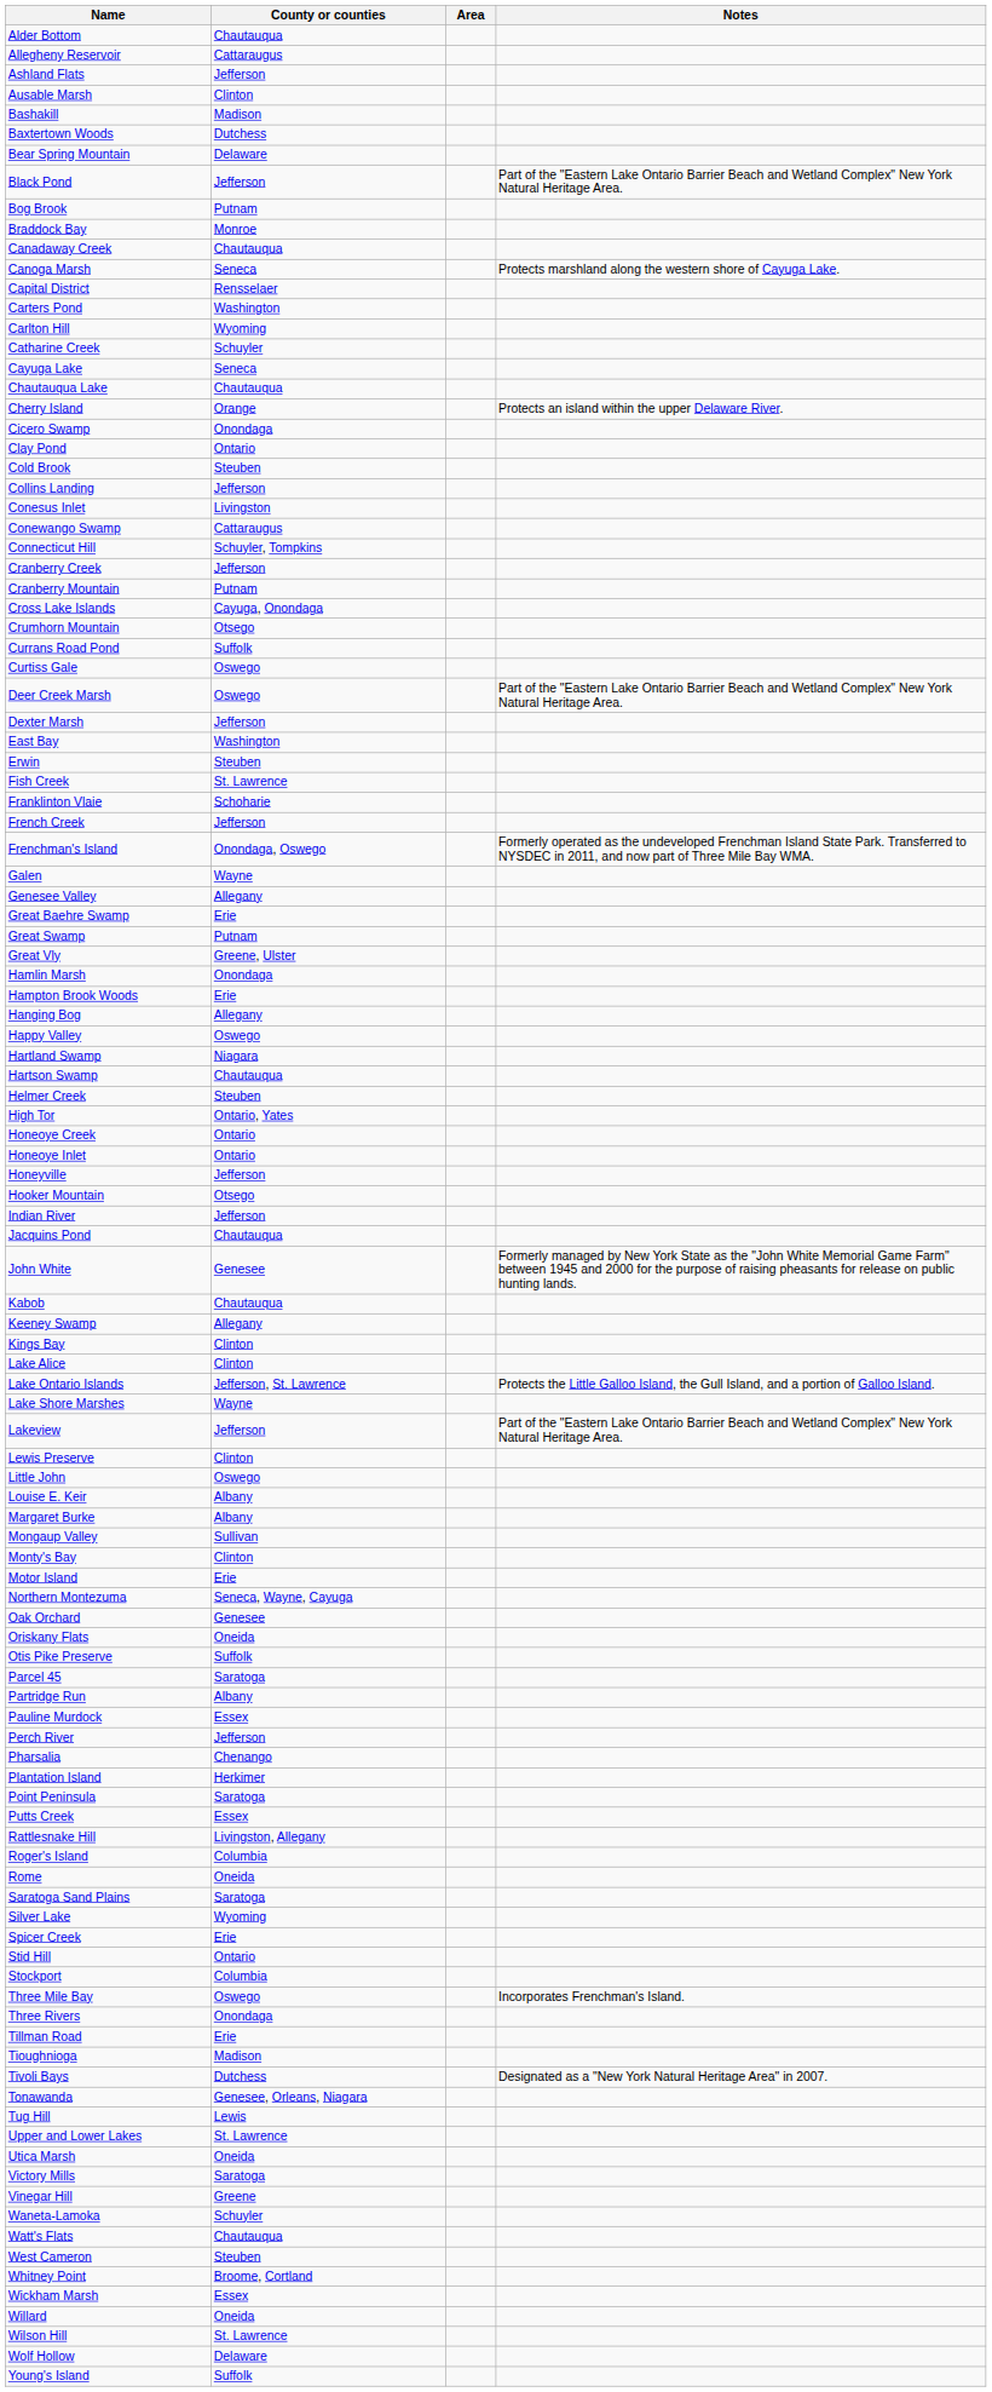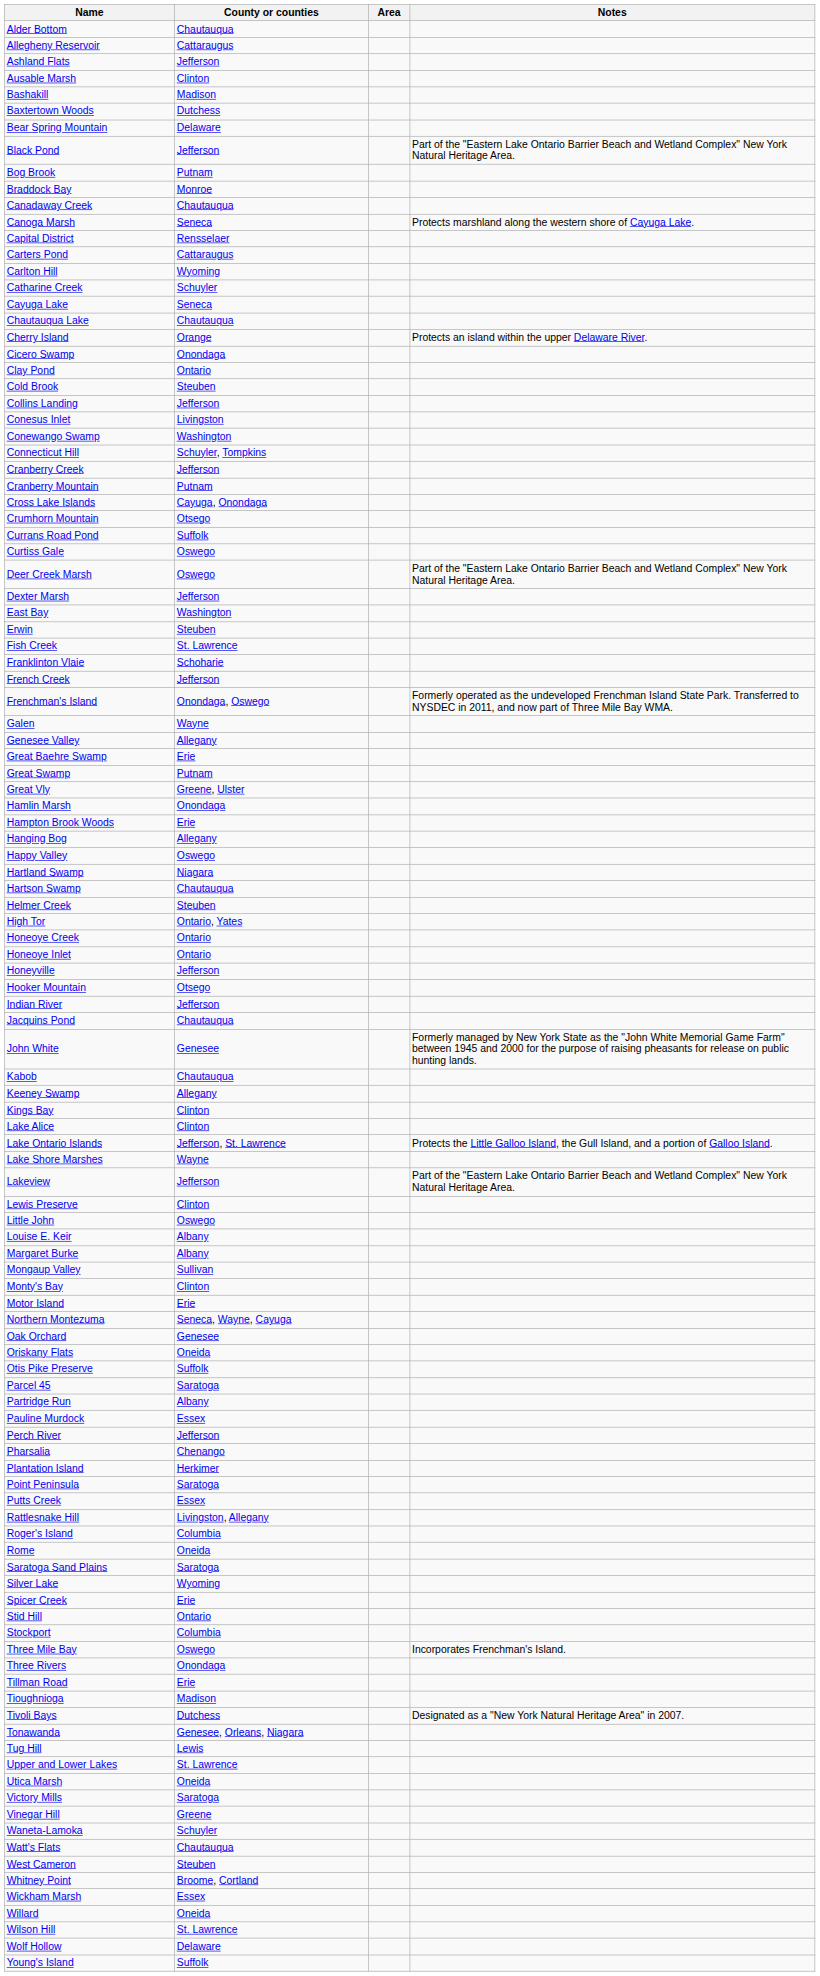 <table class="sortable wikitable">
 <tr>
 <th scope="col" width="*;">Name</th>
 <th scope="col" width="*;">County or counties</th>
 <th scope="col" width="*;">Area</th>
 <th scope="col" width="50%" class="unsortable">Notes</th>
 </tr>
 <tr>
 <td><a href='#'>Alder Bottom</a></td>
 <td><a href='#'>Chautauqua</a></td>
 <td></td>
 <td></td>
 </tr>
 <tr>
 <td><a href='#'>Allegheny Reservoir</a></td>
 <td><a href='#'>Cattaraugus</a></td>
 <td></td>
 <td></td>
 </tr>
 <tr>
 <td><a href='#'>Ashland Flats</a></td>
 <td><a href='#'>Jefferson</a></td>
 <td></td>
 <td></td>
 </tr>
 <tr>
 <td><a href='#'>Ausable Marsh</a></td>
 <td><a href='#'>Clinton</a></td>
 <td></td>
 <td></td>
 </tr>
 <tr>
 <td><a href='#'>Bashakill</a></td>
 <td><a href='#'>Madison</a></td>
 <td></td>
 <td></td>
 </tr>
 <tr>
 <td><a href='#'>Baxtertown Woods</a></td>
 <td><a href='#'>Dutchess</a></td>
 <td></td>
 <td></td>
 </tr>
 <tr>
 <td><a href='#'>Bear Spring Mountain</a></td>
 <td><a href='#'>Delaware</a></td>
 <td></td>
 <td></td>
 </tr>
 <tr>
 <td><a href='#'>Black Pond</a></td>
 <td><a href='#'>Jefferson</a></td>
 <td></td>
 <td>Part of the "Eastern Lake Ontario Barrier Beach and Wetland Complex" New York Natural Heritage Area.</td>
 </tr>
 <tr>
 <td><a href='#'>Bog Brook</a></td>
 <td><a href='#'>Putnam</a></td>
 <td></td>
 <td></td>
 </tr>
 <tr>
 <td><a href='#'>Braddock Bay</a></td>
 <td><a href='#'>Monroe</a></td>
 <td></td>
 <td></td>
 </tr>
 <tr>
 <td><a href='#'>Canadaway Creek</a></td>
 <td><a href='#'>Chautauqua</a></td>
 <td></td>
 <td></td>
 </tr>
 <tr>
 <td><a href='#'>Canoga Marsh</a></td>
 <td><a href='#'>Seneca</a></td>
 <td></td>
 <td>Protects marshland along the western shore of <a href='#'>Cayuga Lake</a>.</td>
 </tr>
 <tr>
 <td><a href='#'>Capital District</a></td>
 <td><a href='#'>Rensselaer</a></td>
 <td></td>
 <td></td>
 </tr>
 <tr>
 <td><a href='#'>Carters Pond</a></td>
-<td><a href='#'>Washington</a></td>
+<td><a href='#'>Cattaraugus</a></td>
 <td></td>
 <td></td>
 </tr>
 <tr>
 <td><a href='#'>Carlton Hill</a></td>
 <td><a href='#'>Wyoming</a></td>
 <td></td>
 <td></td>
 </tr>
 <tr>
 <td><a href='#'>Catharine Creek</a></td>
 <td><a href='#'>Schuyler</a></td>
 <td></td>
 <td></td>
 </tr>
 <tr>
 <td><a href='#'>Cayuga Lake</a></td>
 <td><a href='#'>Seneca</a></td>
 <td></td>
 <td></td>
 </tr>
 <tr>
 <td><a href='#'>Chautauqua Lake</a></td>
 <td><a href='#'>Chautauqua</a></td>
 <td></td>
 <td></td>
 </tr>
 <tr>
 <td><a href='#'>Cherry Island</a></td>
 <td><a href='#'>Orange</a></td>
 <td></td>
 <td>Protects an island within the upper <a href='#'>Delaware River</a>.</td>
 </tr>
 <tr>
 <td><a href='#'>Cicero Swamp</a></td>
 <td><a href='#'>Onondaga</a></td>
 <td></td>
 <td></td>
 </tr>
 <tr>
 <td><a href='#'>Clay Pond</a></td>
 <td><a href='#'>Ontario</a></td>
 <td></td>
 <td></td>
 </tr>
 <tr>
 <td><a href='#'>Cold Brook</a></td>
 <td><a href='#'>Steuben</a></td>
 <td></td>
 <td></td>
 </tr>
 <tr>
 <td><a href='#'>Collins Landing</a></td>
 <td><a href='#'>Jefferson</a></td>
 <td></td>
 <td></td>
 </tr>
 <tr>
 <td><a href='#'>Conesus Inlet</a></td>
 <td><a href='#'>Livingston</a></td>
 <td></td>
 <td></td>
 </tr>
 <tr>
 <td><a href='#'>Conewango Swamp</a></td>
-<td><a href='#'>Cattaraugus</a></td>
+<td><a href='#'>Washington</a></td>
 <td></td>
 <td></td>
 </tr>
 <tr>
 <td><a href='#'>Connecticut Hill</a></td>
 <td><a href='#'>Schuyler</a>, <a href='#'>Tompkins</a></td>
 <td></td>
 <td></td>
 </tr>
 <tr>
 <td><a href='#'>Cranberry Creek</a></td>
 <td><a href='#'>Jefferson</a></td>
 <td></td>
 <td></td>
 </tr>
 <tr>
 <td><a href='#'>Cranberry Mountain</a></td>
 <td><a href='#'>Putnam</a></td>
 <td></td>
 <td></td>
 </tr>
 <tr>
 <td><a href='#'>Cross Lake Islands</a></td>
 <td><a href='#'>Cayuga</a>, <a href='#'>Onondaga</a></td>
 <td></td>
 <td></td>
 </tr>
 <tr>
 <td><a href='#'>Crumhorn Mountain</a></td>
 <td><a href='#'>Otsego</a></td>
 <td></td>
 <td></td>
 </tr>
 <tr>
 <td><a href='#'>Currans Road Pond</a></td>
 <td><a href='#'>Suffolk</a></td>
 <td></td>
 <td></td>
 </tr>
 <tr>
 <td><a href='#'>Curtiss Gale</a></td>
 <td><a href='#'>Oswego</a></td>
 <td></td>
 <td></td>
 </tr>
 <tr>
 <td><a href='#'>Deer Creek Marsh</a></td>
 <td><a href='#'>Oswego</a></td>
 <td></td>
 <td>Part of the "Eastern Lake Ontario Barrier Beach and Wetland Complex" New York Natural Heritage Area.</td>
 </tr>
 <tr>
 <td><a href='#'>Dexter Marsh</a></td>
 <td><a href='#'>Jefferson</a></td>
 <td></td>
 <td></td>
 </tr>
 <tr>
 <td><a href='#'>East Bay</a></td>
 <td><a href='#'>Washington</a></td>
 <td></td>
 <td></td>
 </tr>
 <tr>
 <td><a href='#'>Erwin</a></td>
 <td><a href='#'>Steuben</a></td>
 <td></td>
 <td></td>
 </tr>
 <tr>
 <td><a href='#'>Fish Creek</a></td>
 <td><a href='#'>St. Lawrence</a></td>
 <td></td>
 <td></td>
 </tr>
 <tr>
 <td><a href='#'>Franklinton Vlaie</a></td>
 <td><a href='#'>Schoharie</a></td>
 <td></td>
 <td></td>
 </tr>
 <tr>
 <td><a href='#'>French Creek</a></td>
 <td><a href='#'>Jefferson</a></td>
 <td></td>
 <td></td>
 </tr>
 <tr>
 <td><a href='#'>Frenchman's Island</a></td>
 <td><a href='#'>Onondaga</a>, <a href='#'>Oswego</a></td>
 <td></td>
 <td>Formerly operated as the undeveloped Frenchman Island State Park. Transferred to NYSDEC in 2011, and now part of Three Mile Bay WMA.</td>
 </tr>
 <tr>
 <td><a href='#'>Galen</a></td>
 <td><a href='#'>Wayne</a></td>
 <td></td>
 <td></td>
 </tr>
 <tr>
 <td><a href='#'>Genesee Valley</a></td>
 <td><a href='#'>Allegany</a></td>
 <td></td>
 <td></td>
 </tr>
 <tr>
 <td><a href='#'>Great Baehre Swamp</a></td>
 <td><a href='#'>Erie</a></td>
 <td></td>
 <td></td>
 </tr>
 <tr>
 <td><a href='#'>Great Swamp</a></td>
 <td><a href='#'>Putnam</a></td>
 <td></td>
 <td></td>
 </tr>
 <tr>
 <td><a href='#'>Great Vly</a></td>
 <td><a href='#'>Greene</a>, <a href='#'>Ulster</a></td>
 <td></td>
 <td></td>
 </tr>
 <tr>
 <td><a href='#'>Hamlin Marsh</a></td>
 <td><a href='#'>Onondaga</a></td>
 <td></td>
 <td></td>
 </tr>
 <tr>
 <td><a href='#'>Hampton Brook Woods</a></td>
 <td><a href='#'>Erie</a></td>
 <td></td>
 <td></td>
 </tr>
 <tr>
 <td><a href='#'>Hanging Bog</a></td>
 <td><a href='#'>Allegany</a></td>
 <td></td>
 <td></td>
 </tr>
 <tr>
 <td><a href='#'>Happy Valley</a></td>
 <td><a href='#'>Oswego</a></td>
 <td></td>
 <td></td>
 </tr>
 <tr>
 <td><a href='#'>Hartland Swamp</a></td>
 <td><a href='#'>Niagara</a></td>
 <td></td>
 <td></td>
 </tr>
 <tr>
 <td><a href='#'>Hartson Swamp</a></td>
 <td><a href='#'>Chautauqua</a></td>
 <td></td>
 <td></td>
 </tr>
 <tr>
 <td><a href='#'>Helmer Creek</a></td>
 <td><a href='#'>Steuben</a></td>
 <td></td>
 <td></td>
 </tr>
 <tr>
 <td><a href='#'>High Tor</a></td>
 <td><a href='#'>Ontario</a>, <a href='#'>Yates</a></td>
 <td></td>
 <td></td>
 </tr>
 <tr>
 <td><a href='#'>Honeoye Creek</a></td>
 <td><a href='#'>Ontario</a></td>
 <td></td>
 <td></td>
 </tr>
 <tr>
 <td><a href='#'>Honeoye Inlet</a></td>
 <td><a href='#'>Ontario</a></td>
 <td></td>
 <td></td>
 </tr>
 <tr>
 <td><a href='#'>Honeyville</a></td>
 <td><a href='#'>Jefferson</a></td>
 <td></td>
 <td></td>
 </tr>
 <tr>
 <td><a href='#'>Hooker Mountain</a></td>
 <td><a href='#'>Otsego</a></td>
 <td></td>
 <td></td>
 </tr>
 <tr>
 <td><a href='#'>Indian River</a></td>
 <td><a href='#'>Jefferson</a></td>
 <td></td>
 <td></td>
 </tr>
 <tr>
 <td><a href='#'>Jacquins Pond</a></td>
 <td><a href='#'>Chautauqua</a></td>
 <td></td>
 <td></td>
 </tr>
 <tr>
 <td><a href='#'>John White</a></td>
 <td><a href='#'>Genesee</a></td>
 <td></td>
 <td>Formerly managed by New York State as the "John White Memorial Game Farm" between 1945 and 2000 for the purpose of raising pheasants for release on public hunting lands.</td>
 </tr>
 <tr>
 <td><a href='#'>Kabob</a></td>
 <td><a href='#'>Chautauqua</a></td>
 <td></td>
 <td></td>
 </tr>
 <tr>
 <td><a href='#'>Keeney Swamp</a></td>
 <td><a href='#'>Allegany</a></td>
 <td></td>
 <td></td>
 </tr>
 <tr>
 <td><a href='#'>Kings Bay</a></td>
 <td><a href='#'>Clinton</a></td>
 <td></td>
 <td></td>
 </tr>
 <tr>
 <td><a href='#'>Lake Alice</a></td>
 <td><a href='#'>Clinton</a></td>
 <td></td>
 <td></td>
 </tr>
 <tr>
 <td><a href='#'>Lake Ontario Islands</a></td>
 <td><a href='#'>Jefferson</a>, <a href='#'>St. Lawrence</a></td>
 <td></td>
 <td>Protects the  <a href='#'>Little Galloo Island</a>, the  Gull Island, and a  portion of <a href='#'>Galloo Island</a>.</td>
 </tr>
 <tr>
 <td><a href='#'>Lake Shore Marshes</a></td>
 <td><a href='#'>Wayne</a></td>
 <td></td>
 <td></td>
 </tr>
 <tr>
 <td><a href='#'>Lakeview</a></td>
 <td><a href='#'>Jefferson</a></td>
 <td></td>
 <td>Part of the "Eastern Lake Ontario Barrier Beach and Wetland Complex" New York Natural Heritage Area.</td>
 </tr>
 <tr>
 <td><a href='#'>Lewis Preserve</a></td>
 <td><a href='#'>Clinton</a></td>
 <td></td>
 <td></td>
 </tr>
 <tr>
 <td><a href='#'>Little John</a></td>
 <td><a href='#'>Oswego</a></td>
 <td></td>
 <td></td>
 </tr>
 <tr>
 <td><a href='#'>Louise E. Keir</a></td>
 <td><a href='#'>Albany</a></td>
 <td></td>
 <td></td>
 </tr>
 <tr>
 <td><a href='#'>Margaret Burke</a></td>
 <td><a href='#'>Albany</a></td>
 <td></td>
 <td></td>
 </tr>
 <tr>
 <td><a href='#'>Mongaup Valley</a></td>
 <td><a href='#'>Sullivan</a></td>
 <td></td>
 <td></td>
 </tr>
 <tr>
 <td><a href='#'>Monty's Bay</a></td>
 <td><a href='#'>Clinton</a></td>
 <td></td>
 <td></td>
 </tr>
 <tr>
 <td><a href='#'>Motor Island</a></td>
 <td><a href='#'>Erie</a></td>
 <td></td>
 <td></td>
 </tr>
 <tr>
 <td><a href='#'>Northern Montezuma</a></td>
 <td><a href='#'>Seneca</a>, <a href='#'>Wayne</a>, <a href='#'>Cayuga</a></td>
 <td></td>
 <td></td>
 </tr>
 <tr>
 <td><a href='#'>Oak Orchard</a></td>
 <td><a href='#'>Genesee</a></td>
 <td></td>
 <td></td>
 </tr>
 <tr>
 <td><a href='#'>Oriskany Flats</a></td>
 <td><a href='#'>Oneida</a></td>
 <td></td>
 <td></td>
 </tr>
 <tr>
 <td><a href='#'>Otis Pike Preserve</a></td>
 <td><a href='#'>Suffolk</a></td>
 <td></td>
 <td></td>
 </tr>
 <tr>
 <td><a href='#'>Parcel 45</a></td>
 <td><a href='#'>Saratoga</a></td>
 <td></td>
 <td></td>
 </tr>
 <tr>
 <td><a href='#'>Partridge Run</a></td>
 <td><a href='#'>Albany</a></td>
 <td></td>
 <td></td>
 </tr>
 <tr>
 <td><a href='#'>Pauline Murdock</a></td>
 <td><a href='#'>Essex</a></td>
 <td></td>
 <td></td>
 </tr>
 <tr>
 <td><a href='#'>Perch River</a></td>
 <td><a href='#'>Jefferson</a></td>
 <td></td>
 <td></td>
 </tr>
 <tr>
 <td><a href='#'>Pharsalia</a></td>
 <td><a href='#'>Chenango</a></td>
 <td></td>
 <td></td>
 </tr>
 <tr>
 <td><a href='#'>Plantation Island</a></td>
 <td><a href='#'>Herkimer</a></td>
 <td></td>
 <td></td>
 </tr>
 <tr>
 <td><a href='#'>Point Peninsula</a></td>
 <td><a href='#'>Saratoga</a></td>
 <td></td>
 <td></td>
 </tr>
 <tr>
 <td><a href='#'>Putts Creek</a></td>
 <td><a href='#'>Essex</a></td>
 <td></td>
 <td></td>
 </tr>
 <tr>
 <td><a href='#'>Rattlesnake Hill</a></td>
 <td><a href='#'>Livingston</a>, <a href='#'>Allegany</a></td>
 <td></td>
 <td></td>
 </tr>
 <tr>
 <td><a href='#'>Roger's Island</a></td>
 <td><a href='#'>Columbia</a></td>
 <td></td>
 <td></td>
 </tr>
 <tr>
 <td><a href='#'>Rome</a></td>
 <td><a href='#'>Oneida</a></td>
 <td></td>
 <td></td>
 </tr>
 <tr>
 <td><a href='#'>Saratoga Sand Plains</a></td>
 <td><a href='#'>Saratoga</a></td>
 <td></td>
 <td></td>
 </tr>
 <tr>
 <td><a href='#'>Silver Lake</a></td>
 <td><a href='#'>Wyoming</a></td>
 <td></td>
 <td></td>
 </tr>
 <tr>
 <td><a href='#'>Spicer Creek</a></td>
 <td><a href='#'>Erie</a></td>
 <td></td>
 <td></td>
 </tr>
 <tr>
 <td><a href='#'>Stid Hill</a></td>
 <td><a href='#'>Ontario</a></td>
 <td></td>
 <td></td>
 </tr>
 <tr>
 <td><a href='#'>Stockport</a></td>
 <td><a href='#'>Columbia</a></td>
 <td></td>
 <td></td>
 </tr>
 <tr>
 <td><a href='#'>Three Mile Bay</a></td>
 <td><a href='#'>Oswego</a></td>
 <td></td>
 <td>Incorporates Frenchman's Island.</td>
 </tr>
 <tr>
 <td><a href='#'>Three Rivers</a></td>
 <td><a href='#'>Onondaga</a></td>
 <td></td>
 <td></td>
 </tr>
 <tr>
 <td><a href='#'>Tillman Road</a></td>
 <td><a href='#'>Erie</a></td>
 <td></td>
 <td></td>
 </tr>
 <tr>
 <td><a href='#'>Tioughnioga</a></td>
 <td><a href='#'>Madison</a></td>
 <td></td>
 <td></td>
 </tr>
 <tr>
 <td><a href='#'>Tivoli Bays</a></td>
 <td><a href='#'>Dutchess</a></td>
 <td></td>
 <td>Designated as a "New York Natural Heritage Area" in 2007.</td>
 </tr>
 <tr>
 <td><a href='#'>Tonawanda</a></td>
 <td><a href='#'>Genesee</a>, <a href='#'>Orleans</a>, <a href='#'>Niagara</a></td>
 <td></td>
 <td></td>
 </tr>
 <tr>
 <td><a href='#'>Tug Hill</a></td>
 <td><a href='#'>Lewis</a></td>
 <td></td>
 <td></td>
 </tr>
 <tr>
 <td><a href='#'>Upper and Lower Lakes</a></td>
 <td><a href='#'>St. Lawrence</a></td>
 <td></td>
 <td></td>
 </tr>
 <tr>
 <td><a href='#'>Utica Marsh</a></td>
 <td><a href='#'>Oneida</a></td>
 <td></td>
 <td></td>
 </tr>
 <tr>
 <td><a href='#'>Victory Mills</a></td>
 <td><a href='#'>Saratoga</a></td>
 <td></td>
 <td></td>
 </tr>
 <tr>
 <td><a href='#'>Vinegar Hill</a></td>
 <td><a href='#'>Greene</a></td>
 <td></td>
 <td></td>
 </tr>
 <tr>
 <td><a href='#'>Waneta-Lamoka</a></td>
 <td><a href='#'>Schuyler</a></td>
 <td></td>
 <td></td>
 </tr>
 <tr>
 <td><a href='#'>Watt's Flats</a></td>
 <td><a href='#'>Chautauqua</a></td>
 <td></td>
 <td></td>
 </tr>
 <tr>
 <td><a href='#'>West Cameron</a></td>
 <td><a href='#'>Steuben</a></td>
 <td></td>
 <td></td>
 </tr>
 <tr>
 <td><a href='#'>Whitney Point</a></td>
 <td><a href='#'>Broome</a>, <a href='#'>Cortland</a></td>
 <td></td>
 <td></td>
 </tr>
 <tr>
 <td><a href='#'>Wickham Marsh</a></td>
 <td><a href='#'>Essex</a></td>
 <td></td>
 <td></td>
 </tr>
 <tr>
 <td><a href='#'>Willard</a></td>
 <td><a href='#'>Oneida</a></td>
 <td></td>
 <td></td>
 </tr>
 <tr>
 <td><a href='#'>Wilson Hill</a></td>
 <td><a href='#'>St. Lawrence</a></td>
 <td></td>
 <td></td>
 </tr>
 <tr>
 <td><a href='#'>Wolf Hollow</a></td>
 <td><a href='#'>Delaware</a></td>
 <td></td>
 <td></td>
 </tr>
 <tr>
 <td><a href='#'>Young's Island</a></td>
 <td><a href='#'>Suffolk</a></td>
 <td></td>
 <td></td>
 </tr>
 </table>
